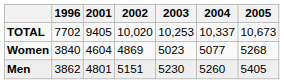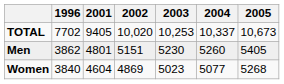 <table class="wikitable">
 <tr>
 <th></th>
 <th>1996</th>
 <th>2001</th>
 <th>2002</th>
 <th>2003</th>
 <th>2004</th>
 <th>2005</th>
 </tr>
 <tr ---->
 <td><strong>TOTAL</strong></td>
 <td>7702</td>
 <td>9405</td>
 <td>10,020</td>
 <td>10,253</td>
 <td>10,337</td>
 <td>10,673</td>
 </tr>
+<tr bgcolor="#EFEFEF">
+<td><strong>Men</strong></td>
+<td>3862</td>
+<td>4801</td>
+<td>5151</td>
+<td>5230</td>
+<td>5260</td>
+<td>5405</td>
+</tr>
 <tr ---->
 <td><strong>Women</strong></td>
 <td>3840</td>
 <td>4604</td>
 <td>4869</td>
 <td>5023</td>
 <td>5077</td>
 <td>5268</td>
 </tr>
-<tr bgcolor="#EFEFEF">
-<td><strong>Men</strong></td>
-<td>3862</td>
-<td>4801</td>
-<td>5151</td>
-<td>5230</td>
-<td>5260</td>
-<td>5405</td>
-</tr>
 </table>
